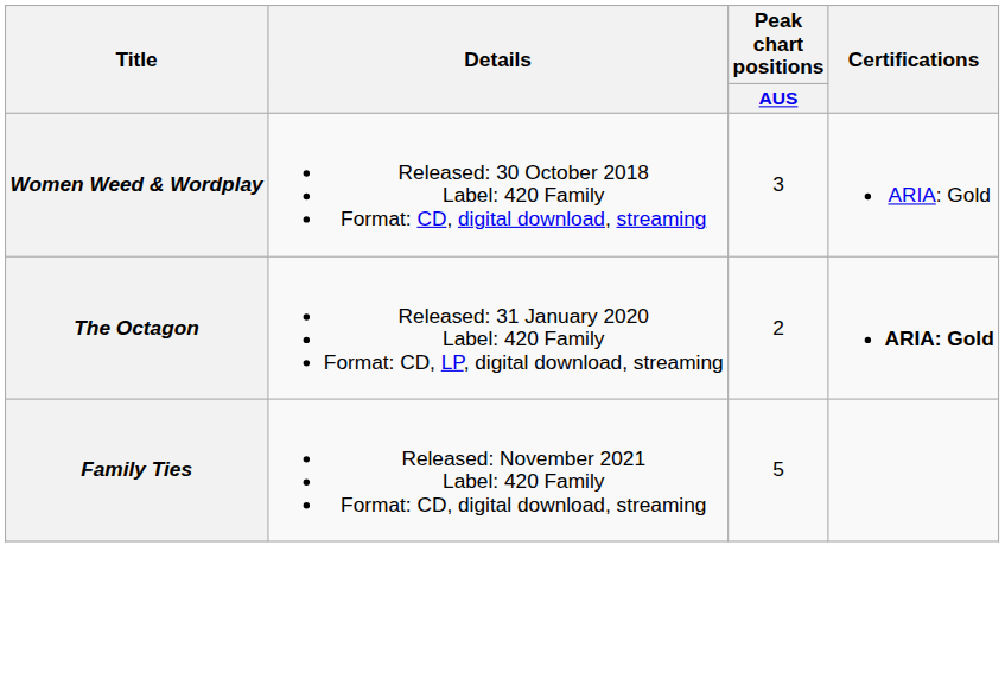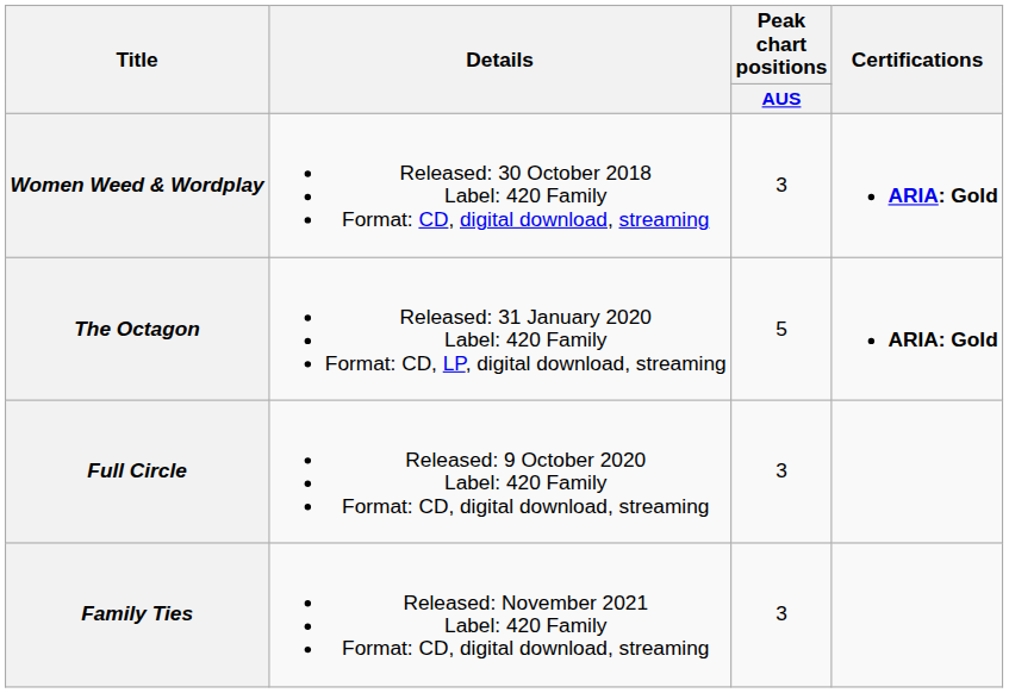 <table class="wikitable plainrowheaders" style="text-align:center;">
 <tr>
 <th scope="col" rowspan="2">Title</th>
 <th scope="col" rowspan="2">Details</th>
 <th scope="col" colspan="1">Peak chart positions</th>
 <th scope="col" rowspan="2">Certifications</th>
 </tr>
 <tr>
 <th scope="col" style="width:2.2em;font-size:90%;"><a href='#'>AUS</a><br></th>
 </tr>
 <tr>
 <th scope="row"><em>Women Weed & Wordplay</em></th>
 <td><br><ul><li>Released: 30 October 2018</li><li>Label: 420 Family</li><li>Format: <a href='#'>CD</a>, <a href='#'>digital download</a>, <a href='#'>streaming</a></li></ul></td>
 <td>3</td>
-<td><br><ul><li><a href='#'>ARIA</a>: Gold</li></ul></td>
+<td><strong><br><ul><li><a href='#'>ARIA</a>: Gold</li></ul></strong></td>
 </tr>
 <tr>
 <th scope="row"><em>The Octagon</em></th>
 <td><br><ul><li>Released: 31 January 2020</li><li>Label: 420 Family</li><li>Format: CD, <a href='#'>LP</a>, digital download, streaming</li></ul></td>
-<td>2</td>
+<td>5</td>
 <td><strong><br><ul><li>ARIA: Gold</li></ul></strong></td>
+</tr>
+<tr>
+<th scope="row"><em>Full Circle</em></th>
+<td><br><ul><li>Released: 9 October 2020</li><li>Label: 420 Family</li><li>Format: CD, digital download, streaming</li></ul></td>
+<td>3</td>
+<td></td>
 </tr>
 <tr>
 <th scope="row"><em>Family Ties</em></th>
 <td><br><ul><li>Released: November 2021</li><li>Label: 420 Family</li><li>Format: CD, digital download, streaming</li></ul></td>
-<td>5</td>
+<td>3</td>
 <td></td>
 </tr>
 </table>
